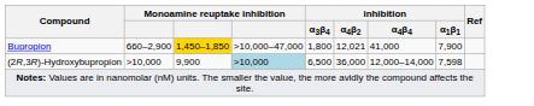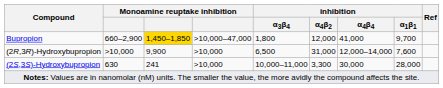 <table class="wikitable" style="font-size:small;">
 <tr>
 <th rowspan="2">Compound</th>
 <th colspan="3">Monoamine reuptake inhibition</th>
 <th colspan="4"> inhibition</th>
 <th rowspan="2">Ref</th>
 </tr>
 <tr>
 <th></th>
 <th></th>
 <th></th>
 <th>α<sub>3</sub>β<sub>4</sub></th>
 <th>α<sub>4</sub>β<sub>2</sub></th>
 <th>α<sub>4</sub>β<sub>4</sub></th>
 <th>α<sub>1</sub>β<sub>1</sub></th>
 </tr>
 <tr>
 <td><a href='#'>Bupropion</a></td>
 <td>660–2,900</td>
 <td style="background: gold;">1,450–1,850</td>
 <td>>10,000–47,000</td>
 <td>1,800</td>
-<td>12,021</td>
+<td>12,000</td>
 <td>41,000</td>
-<td>7,900</td>
+<td>9,700</td>
 <td></td>
 </tr>
 <tr>
 <td>(2<em>R</em>,3<em>R</em>)-Hydroxybupropion</td>
 <td>>10,000</td>
 <td>9,900</td>
-<td style="background: lightblue;">>10,000</td>
+<td>>10,000</td>
 <td>6,500</td>
-<td>36,000</td>
+<td>31,000</td>
 <td>12,000–14,000</td>
-<td>7,598</td>
+<td>7,600</td>
+<td></td>
+</tr>
+<tr>
+<td><a href='#'>(2<em>S</em>,3<em>S</em>)-Hydroxybupropion</a></td>
+<td>630</td>
+<td>241</td>
+<td>>10,000</td>
+<td>10,000–11,000</td>
+<td>3,300</td>
+<td>30,000</td>
+<td>28,000</td>
 <td></td>
 </tr>
 <tr class="sortbottom">
 <td colspan="9" style="width: 1px; background-color:#eaecf0; text-align: center;"><strong>Notes:</strong> Values are in nanomolar (nM) units. The smaller the value, the more avidly the compound affects the site.</td>
 </tr>
 </table>
